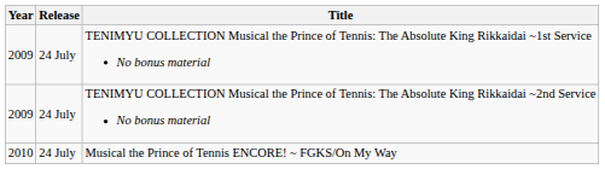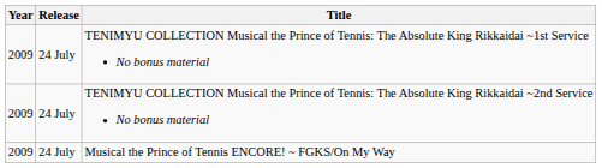 <table class="wikitable">
 <tr>
 <th>Year</th>
 <th>Release</th>
 <th>Title</th>
 </tr>
 <tr>
 <td>2009</td>
 <td>24 July</td>
 <td>TENIMYU COLLECTION Musical the Prince of Tennis: The Absolute King Rikkaidai ~1st Service<br><ul><li><em>No bonus material</em></li></ul></td>
 </tr>
 <tr>
 <td>2009</td>
 <td>24 July</td>
 <td>TENIMYU COLLECTION Musical the Prince of Tennis: The Absolute King Rikkaidai ~2nd Service<br><ul><li><em>No bonus material</em></li></ul></td>
 </tr>
 <tr>
-<td>2010</td>
+<td>2009</td>
 <td>24 July</td>
 <td>Musical the Prince of Tennis ENCORE! ~ FGKS/On My Way</td>
 </tr>
 </table>
